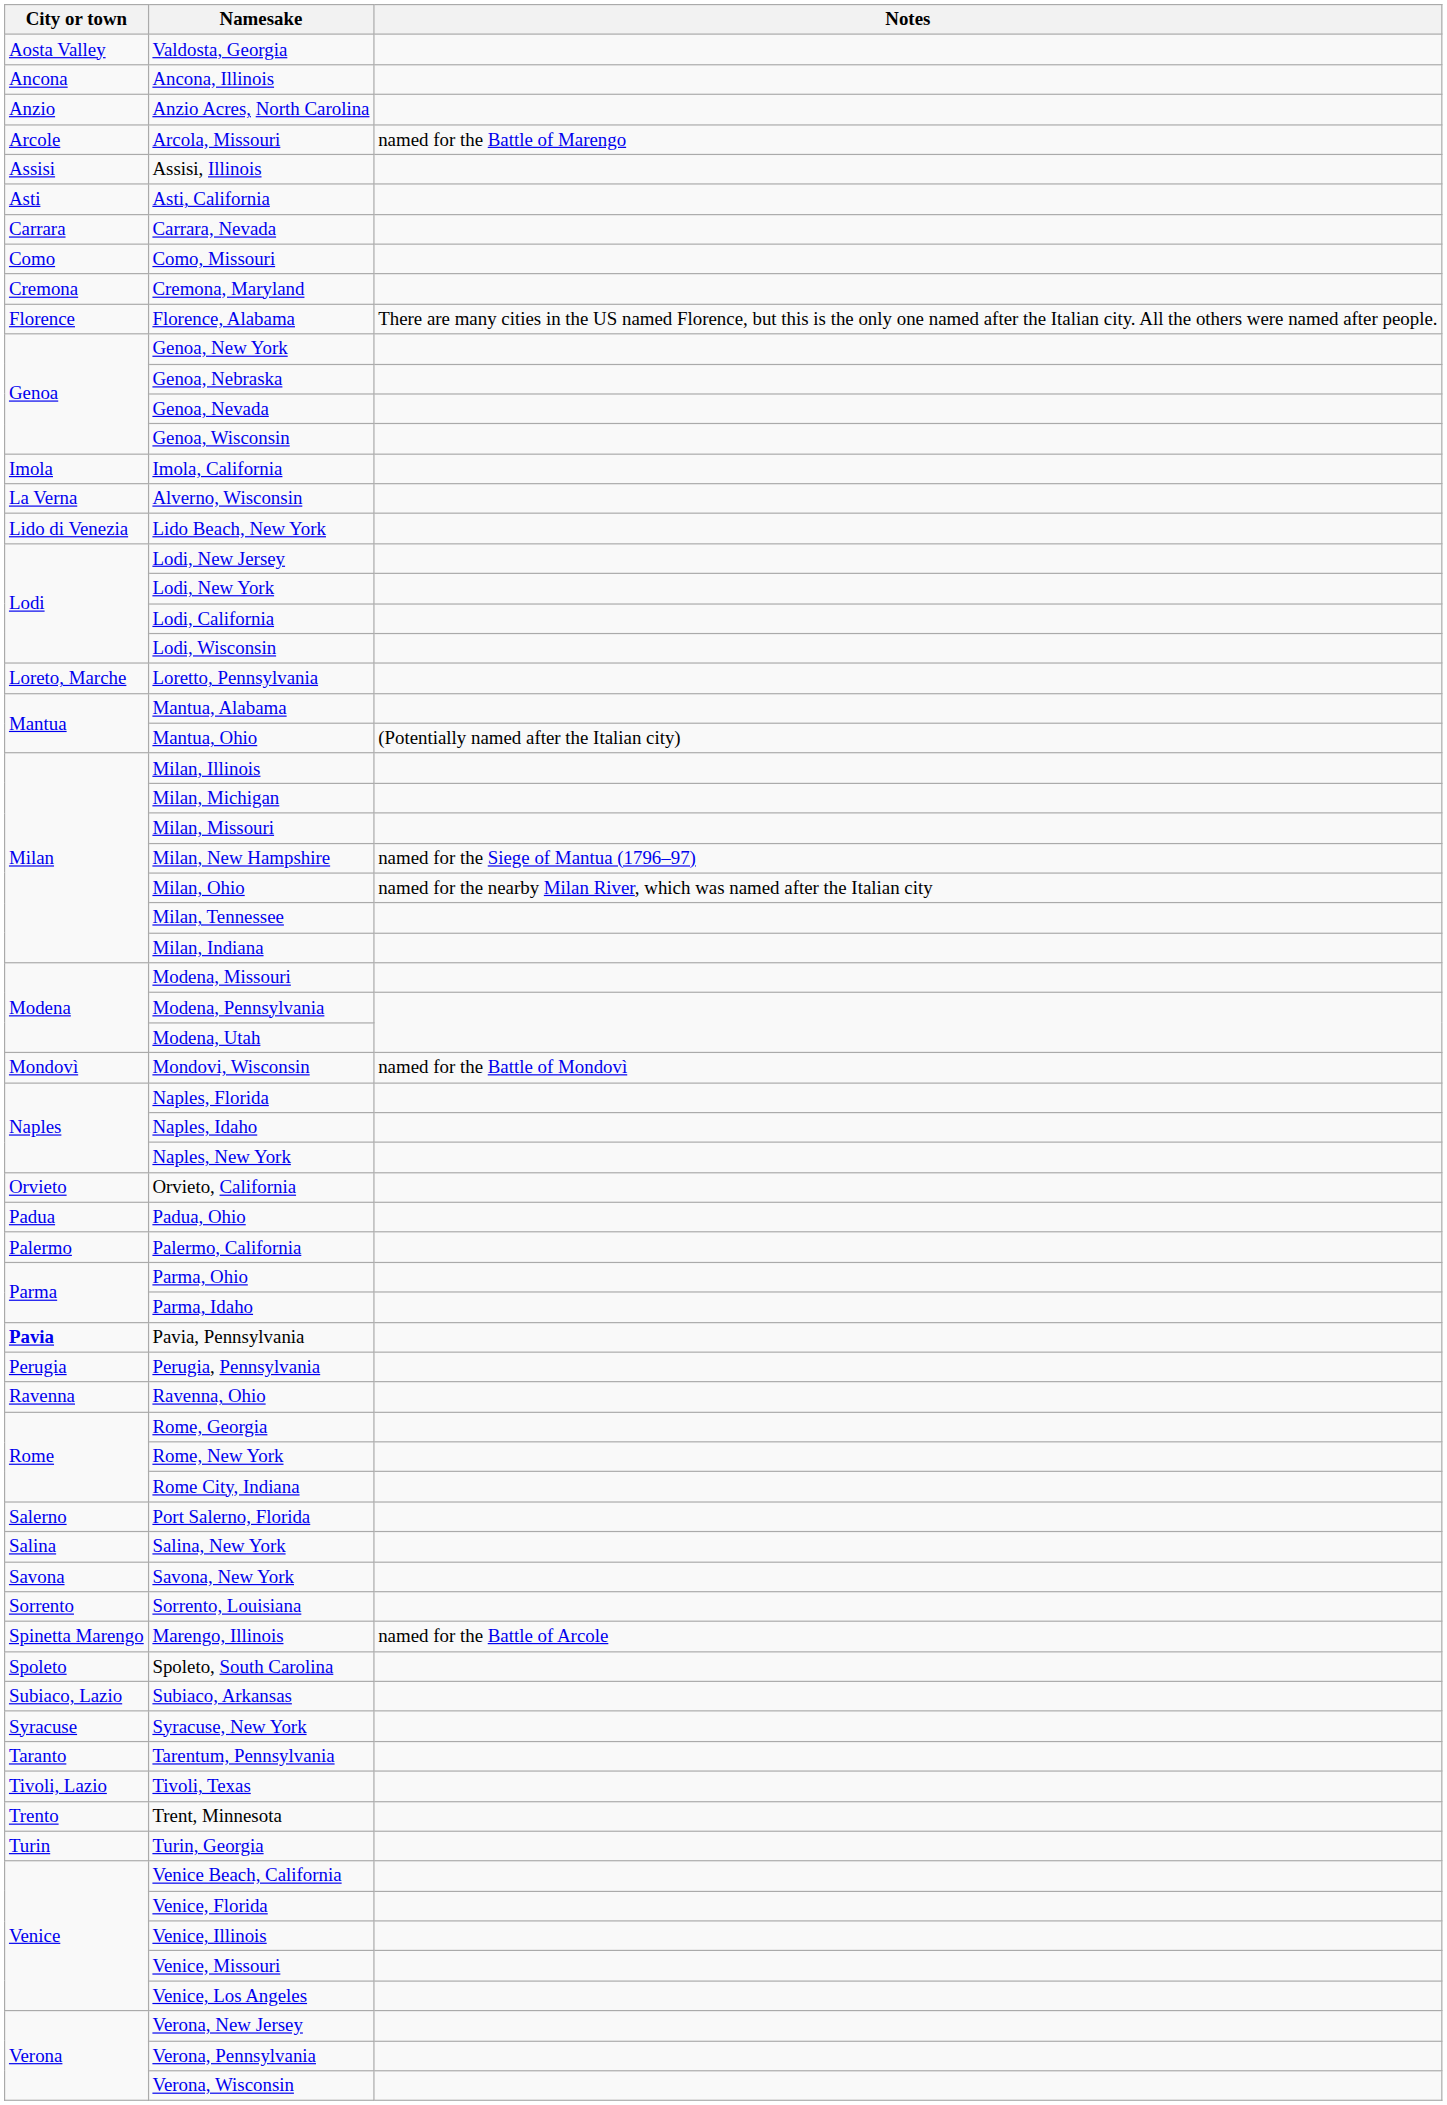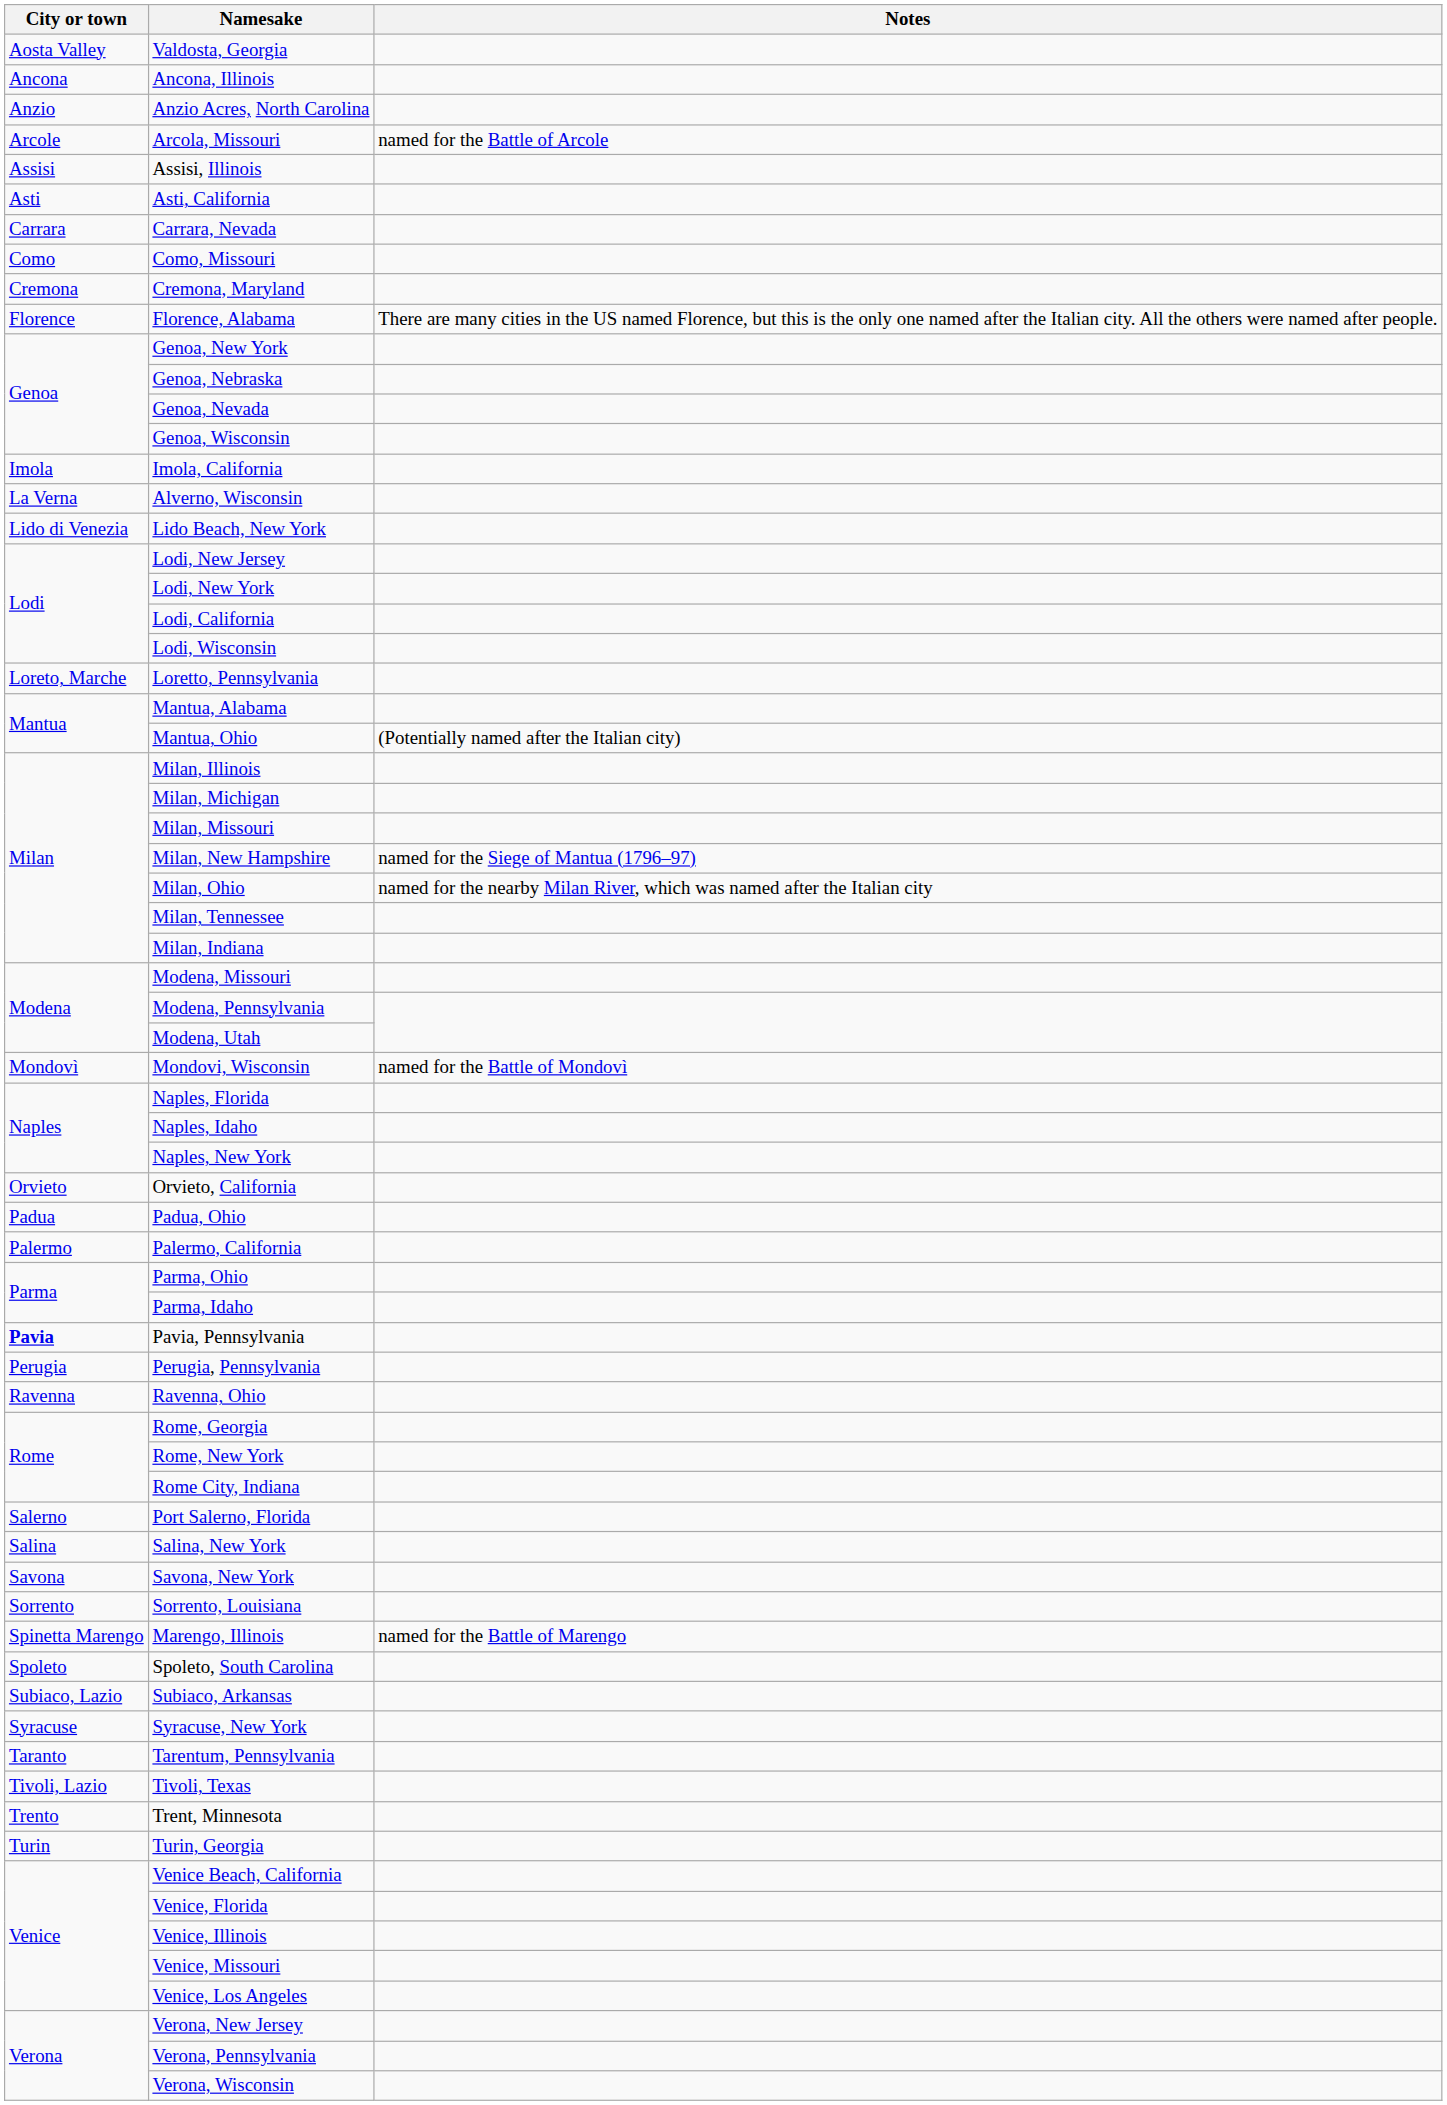 <table class="wikitable">
 <tr>
 <th>City or town</th>
 <th>Namesake</th>
 <th>Notes</th>
 </tr>
 <tr>
 <td><a href='#'>Aosta Valley</a></td>
 <td><a href='#'>Valdosta, Georgia</a></td>
 <td></td>
 </tr>
 <tr>
 <td><a href='#'>Ancona</a></td>
 <td><a href='#'>Ancona, Illinois</a></td>
 <td></td>
 </tr>
 <tr>
 <td><a href='#'>Anzio</a></td>
 <td><a href='#'>Anzio Acres,</a> <a href='#'>North Carolina</a></td>
 <td></td>
 </tr>
 <tr>
 <td><a href='#'>Arcole</a></td>
 <td><a href='#'>Arcola, Missouri</a></td>
-<td> named for the <a href='#'>Battle of Marengo</a></td>
+<td> named for the <a href='#'>Battle of Arcole</a></td>
 </tr>
 <tr>
 <td><a href='#'>Assisi</a></td>
 <td>Assisi, <a href='#'>Illinois</a></td>
 <td></td>
 </tr>
 <tr>
 <td><a href='#'>Asti</a></td>
 <td><a href='#'>Asti, California</a></td>
 <td></td>
 </tr>
 <tr>
 <td><a href='#'>Carrara</a></td>
 <td><a href='#'>Carrara, Nevada</a></td>
 <td></td>
 </tr>
 <tr>
 <td><a href='#'>Como</a></td>
 <td><a href='#'>Como, Missouri</a></td>
 <td></td>
 </tr>
 <tr>
 <td><a href='#'>Cremona</a></td>
 <td><a href='#'>Cremona, Maryland</a></td>
 <td></td>
 </tr>
 <tr>
 <td><a href='#'>Florence</a></td>
 <td><a href='#'>Florence, Alabama</a></td>
 <td>There are many cities in the US named Florence, but this is the only one named after the Italian city. All the others were named after people.</td>
 </tr>
 <tr>
 <td rowspan="4"><a href='#'>Genoa</a></td>
 <td><a href='#'>Genoa, New York</a></td>
 <td></td>
 </tr>
 <tr>
 <td><a href='#'>Genoa, Nebraska</a></td>
 <td></td>
 </tr>
 <tr>
 <td><a href='#'>Genoa, Nevada</a></td>
 </tr>
 <tr>
 <td><a href='#'>Genoa, Wisconsin</a></td>
 <td></td>
 </tr>
 <tr>
 <td><a href='#'>Imola</a></td>
 <td><a href='#'>Imola, California</a></td>
 <td></td>
 </tr>
 <tr>
 <td><a href='#'>La Verna</a></td>
 <td><a href='#'>Alverno, Wisconsin</a></td>
 <td></td>
 </tr>
 <tr>
 <td><a href='#'>Lido di Venezia</a></td>
 <td><a href='#'>Lido Beach, New York</a></td>
 <td></td>
 </tr>
 <tr>
 <td rowspan = 4><a href='#'>Lodi</a></td>
 <td><a href='#'>Lodi, New Jersey</a></td>
 <td></td>
 </tr>
 <tr>
 <td><a href='#'>Lodi, New York</a></td>
 <td></td>
 </tr>
 <tr>
 <td><a href='#'>Lodi, California</a></td>
 <td></td>
 </tr>
 <tr>
 <td><a href='#'>Lodi, Wisconsin</a></td>
 <td></td>
 </tr>
 <tr>
 <td><a href='#'>Loreto, Marche</a></td>
 <td><a href='#'>Loretto, Pennsylvania</a></td>
 <td></td>
 </tr>
 <tr>
 <td rowspan=2><a href='#'>Mantua</a></td>
 <td><a href='#'>Mantua, Alabama</a></td>
 <td></td>
 </tr>
 <tr>
 <td><a href='#'>Mantua, Ohio</a></td>
 <td>(Potentially named after the Italian city)</td>
 </tr>
 <tr>
 <td rowspan="7"><a href='#'>Milan</a></td>
 <td><a href='#'>Milan, Illinois</a></td>
 <td></td>
 </tr>
 <tr>
 <td><a href='#'>Milan, Michigan</a></td>
 <td></td>
 </tr>
 <tr>
 <td><a href='#'>Milan, Missouri</a></td>
 <td></td>
 </tr>
 <tr>
 <td><a href='#'>Milan, New Hampshire</a></td>
 <td>named for the <a href='#'>Siege of Mantua (1796–97)</a></td>
 </tr>
 <tr>
 <td><a href='#'>Milan, Ohio</a></td>
 <td>named for the nearby <a href='#'>Milan River</a>, which was named after the Italian city</td>
 </tr>
 <tr>
 <td><a href='#'>Milan, Tennessee</a></td>
 <td></td>
 </tr>
 <tr>
 <td><a href='#'>Milan, Indiana</a></td>
 <td></td>
 </tr>
 <tr>
 <td rowspan="3"><a href='#'>Modena</a></td>
 <td><a href='#'>Modena, Missouri</a></td>
 <td></td>
 </tr>
 <tr>
 <td><a href='#'>Modena, Pennsylvania</a></td>
 </tr>
 <tr>
 <td><a href='#'>Modena, Utah</a></td>
 </tr>
 <tr>
 <td><a href='#'>Mondovì</a></td>
 <td><a href='#'>Mondovi, Wisconsin</a></td>
 <td> named for the <a href='#'>Battle of Mondovì</a></td>
 </tr>
 <tr>
 <td rowspan="3"><a href='#'>Naples</a></td>
 <td><a href='#'>Naples, Florida</a></td>
 <td></td>
 </tr>
 <tr>
 <td><a href='#'>Naples, Idaho</a></td>
 <td></td>
 </tr>
 <tr>
 <td><a href='#'>Naples, New York</a></td>
 <td></td>
 </tr>
 <tr>
 <td><a href='#'>Orvieto</a></td>
 <td>Orvieto, <a href='#'>California</a></td>
 <td></td>
 </tr>
 <tr>
 <td><a href='#'>Padua</a></td>
 <td><a href='#'>Padua, Ohio</a></td>
 <td> </td>
 </tr>
 <tr>
 <td><a href='#'>Palermo</a></td>
 <td><a href='#'>Palermo, California</a></td>
 <td></td>
 </tr>
 <tr>
 <td rowspan = 2><a href='#'>Parma</a></td>
 <td><a href='#'>Parma, Ohio</a></td>
 <td> </td>
 </tr>
 <tr>
 <td><a href='#'>Parma, Idaho</a></td>
 <td></td>
 </tr>
 <tr>
 <td><strong><a href='#'>Pavia</a></strong></td>
 <td>Pavia, Pennsylvania </td>
 <td></td>
 </tr>
 <tr>
 <td><a href='#'>Perugia</a></td>
 <td><a href='#'>Perugia</a>, <a href='#'>Pennsylvania</a></td>
 <td></td>
 </tr>
 <tr>
 <td><a href='#'>Ravenna</a></td>
 <td><a href='#'>Ravenna, Ohio</a></td>
 <td></td>
 </tr>
 <tr>
 <td rowspan="3"><a href='#'>Rome</a></td>
 <td><a href='#'>Rome, Georgia</a></td>
 <td></td>
 </tr>
 <tr>
 <td><a href='#'>Rome, New York</a></td>
 <td></td>
 </tr>
 <tr>
 <td><a href='#'>Rome City, Indiana</a></td>
 </tr>
 <tr>
 <td><a href='#'>Salerno</a></td>
 <td><a href='#'>Port Salerno, Florida</a></td>
 <td></td>
 </tr>
 <tr>
 <td><a href='#'>Salina</a></td>
 <td><a href='#'>Salina, New York</a></td>
 <td></td>
 </tr>
 <tr>
 <td><a href='#'>Savona</a></td>
 <td><a href='#'>Savona, New York</a></td>
 <td></td>
 </tr>
 <tr>
 <td><a href='#'>Sorrento</a></td>
 <td><a href='#'>Sorrento, Louisiana</a></td>
 <td></td>
 </tr>
 <tr>
 <td><a href='#'>Spinetta Marengo</a></td>
 <td><a href='#'>Marengo, Illinois</a></td>
-<td> named for the <a href='#'>Battle of Arcole</a></td>
+<td> named for the <a href='#'>Battle of Marengo</a></td>
 </tr>
 <tr>
 <td><a href='#'>Spoleto</a></td>
 <td>Spoleto, <a href='#'>South Carolina</a></td>
 <td></td>
 </tr>
 <tr>
 <td><a href='#'>Subiaco, Lazio</a></td>
 <td><a href='#'>Subiaco, Arkansas</a></td>
 <td></td>
 </tr>
 <tr>
 <td><a href='#'>Syracuse</a></td>
 <td><a href='#'>Syracuse, New York</a></td>
 <td></td>
 </tr>
 <tr>
 <td><a href='#'>Taranto</a></td>
 <td><a href='#'>Tarentum, Pennsylvania</a></td>
 <td></td>
 </tr>
 <tr>
 <td><a href='#'>Tivoli, Lazio</a></td>
 <td><a href='#'>Tivoli, Texas</a></td>
 <td></td>
 </tr>
 <tr>
 <td><a href='#'>Trento</a></td>
 <td>Trent, Minnesota</td>
 <td></td>
 </tr>
 <tr>
 <td><a href='#'>Turin</a></td>
 <td><a href='#'>Turin, Georgia</a></td>
 <td></td>
 </tr>
 <tr>
 <td rowspan =5><a href='#'>Venice</a></td>
 <td><a href='#'>Venice Beach, California</a></td>
 <td> </td>
 </tr>
 <tr>
 <td><a href='#'>Venice, Florida</a></td>
 <td></td>
 </tr>
 <tr>
 <td><a href='#'>Venice, Illinois</a></td>
 <td></td>
 </tr>
 <tr>
 <td><a href='#'>Venice, Missouri</a></td>
 <td> </td>
 </tr>
 <tr>
 <td><a href='#'>Venice, Los Angeles</a></td>
 <td> </td>
 </tr>
 <tr>
 <td rowspan="3"><a href='#'>Verona</a></td>
 <td><a href='#'>Verona, New Jersey</a></td>
 <td></td>
 </tr>
 <tr>
 <td><a href='#'>Verona, Pennsylvania</a></td>
 <td> </td>
 </tr>
 <tr>
 <td><a href='#'>Verona, Wisconsin</a></td>
 <td> </td>
 </tr>
 </table>
